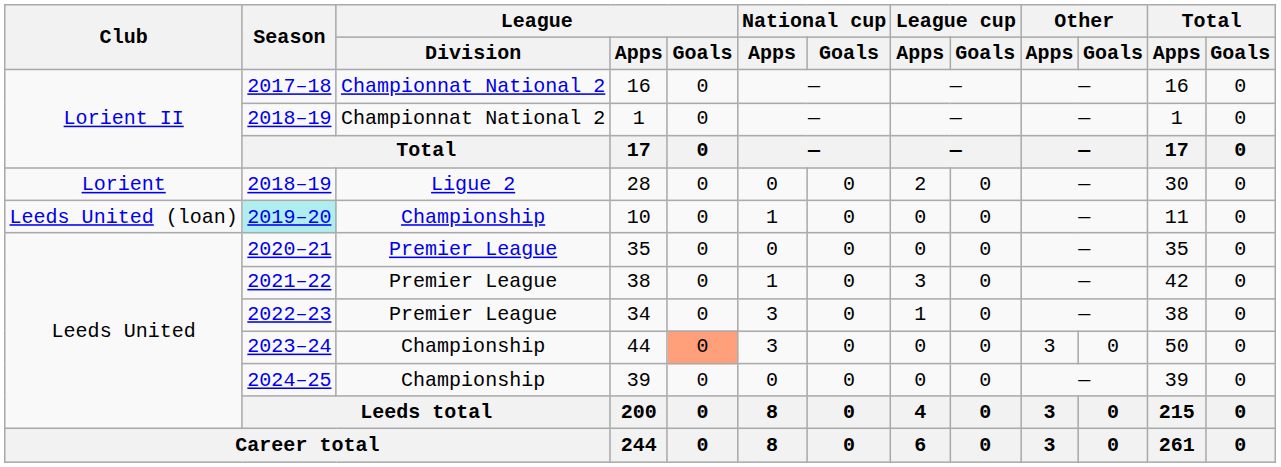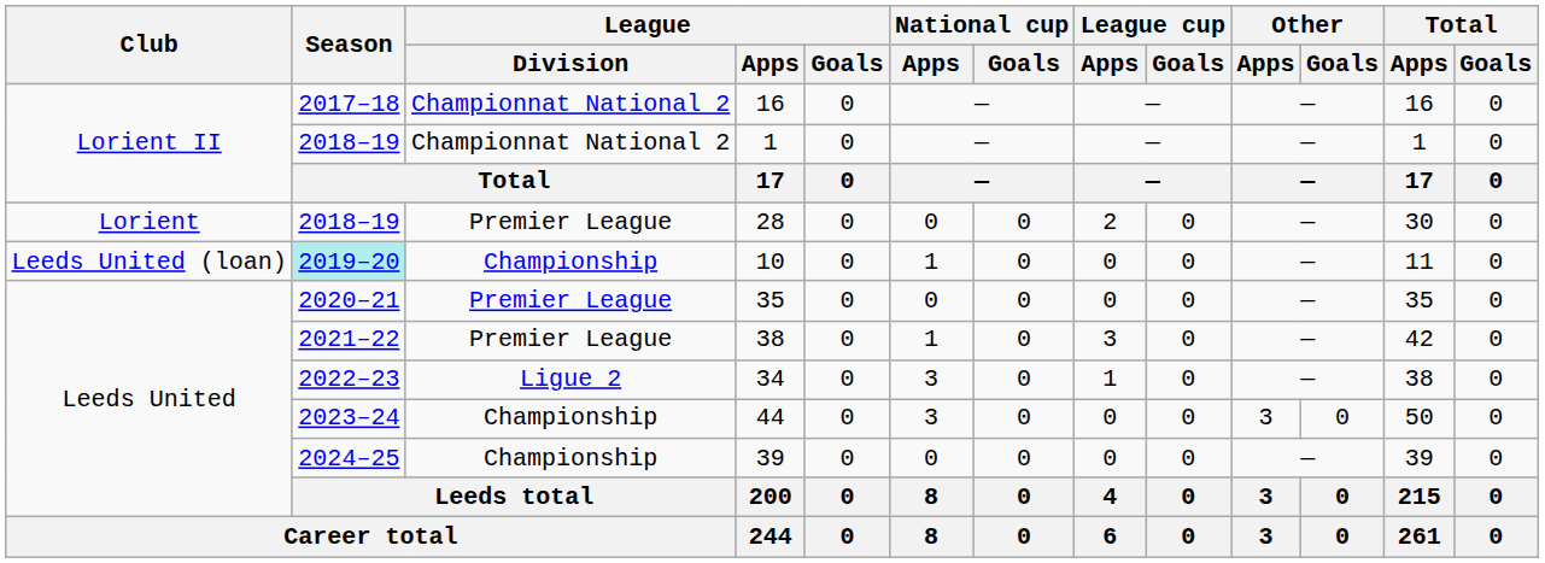 <table class="wikitable" style="text-align: center;">
 <tr>
 <th rowspan=2>Club</th>
 <th rowspan=2>Season</th>
 <th colspan=3>League</th>
 <th colspan=2>National cup</th>
 <th colspan=2>League cup</th>
 <th colspan=2>Other</th>
 <th colspan=2>Total</th>
 </tr>
 <tr>
 <th>Division</th>
 <th>Apps</th>
 <th>Goals</th>
 <th>Apps</th>
 <th>Goals</th>
 <th>Apps</th>
 <th>Goals</th>
 <th>Apps</th>
 <th>Goals</th>
 <th>Apps</th>
 <th>Goals</th>
 </tr>
 <tr>
 <td rowspan="3"><a href='#'>Lorient II</a></td>
 <td><a href='#'>2017–18</a></td>
 <td><a href='#'>Championnat National 2</a></td>
 <td>16</td>
 <td>0</td>
 <td colspan="2">—</td>
 <td colspan="2">—</td>
 <td colspan="2">—</td>
 <td>16</td>
 <td>0</td>
 </tr>
 <tr>
 <td><a href='#'>2018–19</a></td>
 <td>Championnat National 2</td>
 <td>1</td>
 <td>0</td>
 <td colspan="2">—</td>
 <td colspan="2">—</td>
 <td colspan="2">—</td>
 <td>1</td>
 <td>0</td>
 </tr>
 <tr>
 <th colspan="2">Total</th>
 <th>17</th>
 <th>0</th>
 <th colspan="2">—</th>
 <th colspan="2">—</th>
 <th colspan="2">—</th>
 <th>17</th>
 <th>0</th>
 </tr>
 <tr>
 <td><a href='#'>Lorient</a></td>
 <td><a href='#'>2018–19</a></td>
-<td><a href='#'>Ligue 2</a></td>
+<td>Premier League</td>
 <td>28</td>
 <td>0</td>
 <td>0</td>
 <td>0</td>
 <td>2</td>
 <td>0</td>
 <td colspan="2">—</td>
 <td>30</td>
 <td>0</td>
 </tr>
 <tr>
 <td><a href='#'>Leeds United</a> (loan)</td>
 <td style="background: paleturquoise;"><a href='#'>2019–20</a></td>
 <td><a href='#'>Championship</a></td>
 <td>10</td>
 <td>0</td>
 <td>1</td>
 <td>0</td>
 <td>0</td>
 <td>0</td>
 <td colspan="2">—</td>
 <td>11</td>
 <td>0</td>
 </tr>
 <tr>
 <td rowspan="6">Leeds United</td>
 <td><a href='#'>2020–21</a></td>
 <td><a href='#'>Premier League</a></td>
 <td>35</td>
 <td>0</td>
 <td>0</td>
 <td>0</td>
 <td>0</td>
 <td>0</td>
 <td colspan="2">—</td>
 <td>35</td>
 <td>0</td>
 </tr>
 <tr>
 <td><a href='#'>2021–22</a></td>
 <td>Premier League</td>
 <td>38</td>
 <td>0</td>
 <td>1</td>
 <td>0</td>
 <td>3</td>
 <td>0</td>
 <td colspan="2">—</td>
 <td>42</td>
 <td>0</td>
 </tr>
 <tr>
 <td><a href='#'>2022–23</a></td>
-<td>Premier League</td>
+<td><a href='#'>Ligue 2</a></td>
 <td>34</td>
 <td>0</td>
 <td>3</td>
 <td>0</td>
 <td>1</td>
 <td>0</td>
 <td colspan="2">—</td>
 <td>38</td>
 <td>0</td>
 </tr>
 <tr>
 <td><a href='#'>2023–24</a></td>
 <td>Championship</td>
 <td>44</td>
-<td style="background: lightsalmon;">0</td>
+<td>0</td>
 <td>3</td>
 <td>0</td>
 <td>0</td>
 <td>0</td>
 <td>3</td>
 <td>0</td>
 <td>50</td>
 <td>0</td>
 </tr>
 <tr>
 <td><a href='#'>2024–25</a></td>
 <td>Championship</td>
 <td>39</td>
 <td>0</td>
 <td>0</td>
 <td>0</td>
 <td>0</td>
 <td>0</td>
 <td colspan="2">—</td>
 <td>39</td>
 <td>0</td>
 </tr>
 <tr>
 <th colspan="2">Leeds total</th>
 <th>200</th>
 <th>0</th>
 <th>8</th>
 <th>0</th>
 <th>4</th>
 <th>0</th>
 <th>3</th>
 <th>0</th>
 <th>215</th>
 <th>0</th>
 </tr>
 <tr>
 <th colspan="3">Career total</th>
 <th>244</th>
 <th>0</th>
 <th>8</th>
 <th>0</th>
 <th>6</th>
 <th>0</th>
 <th>3</th>
 <th>0</th>
 <th>261</th>
 <th>0</th>
 </tr>
 </table>
